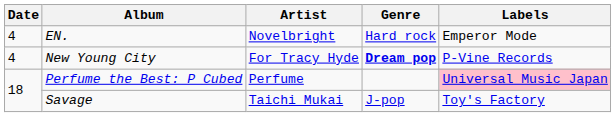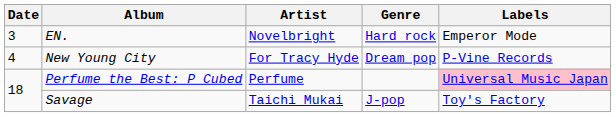 <table class="wikitable">
 <tr>
 <th>Date</th>
 <th>Album</th>
 <th>Artist</th>
 <th>Genre</th>
 <th>Labels</th>
 </tr>
 <tr>
-<td>4</td>
+<td>3</td>
 <td><em>EN.</em></td>
 <td><a href='#'>Novelbright</a></td>
 <td><a href='#'>Hard rock</a></td>
 <td>Emperor Mode</td>
 </tr>
 <tr>
 <td>4</td>
 <td><em>New Young City</em></td>
 <td><a href='#'>For Tracy Hyde</a></td>
-<td><strong><a href='#'>Dream pop</a></strong></td>
+<td><a href='#'>Dream pop</a></td>
 <td><a href='#'>P-Vine Records</a></td>
 </tr>
 <tr>
 <td rowspan="2">18</td>
 <td><em><a href='#'>Perfume the Best: P Cubed</a></em></td>
 <td><a href='#'>Perfume</a></td>
 <td></td>
 <td style="background: pink;"><a href='#'>Universal Music Japan</a></td>
 </tr>
 <tr>
 <td><em>Savage</em></td>
 <td><a href='#'>Taichi Mukai</a></td>
 <td><a href='#'>J-pop</a></td>
 <td><a href='#'>Toy's Factory</a></td>
 </tr>
 </table>
